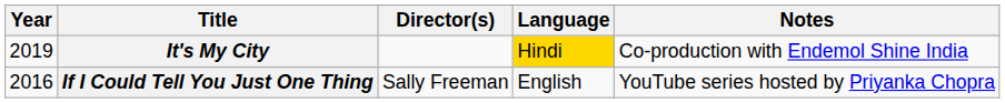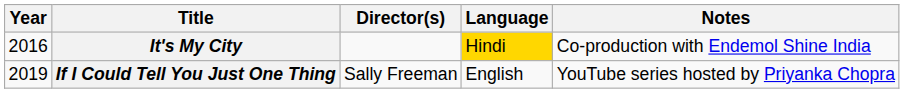 <table class="wikitable plainrowheaders sortable" style="margin-right: 0;">
 <tr>
 <th scope="col">Year</th>
 <th scope="col">Title</th>
 <th scope="col">Director(s)</th>
 <th scope="col">Language</th>
 <th scope="col">Notes</th>
 </tr>
 <tr>
-<td>2019</td>
+<td>2016</td>
 <th scope="row"><em>It's My City</em></th>
 <td></td>
 <td style="background: gold;">Hindi</td>
 <td>Co-production with <a href='#'>Endemol Shine India</a></td>
 </tr>
 <tr>
-<td>2016</td>
+<td>2019</td>
 <th scope="row"><em>If I Could Tell You Just One Thing</em></th>
 <td>Sally Freeman</td>
 <td>English</td>
 <td>YouTube series hosted by <a href='#'>Priyanka Chopra</a></td>
 </tr>
 </table>
